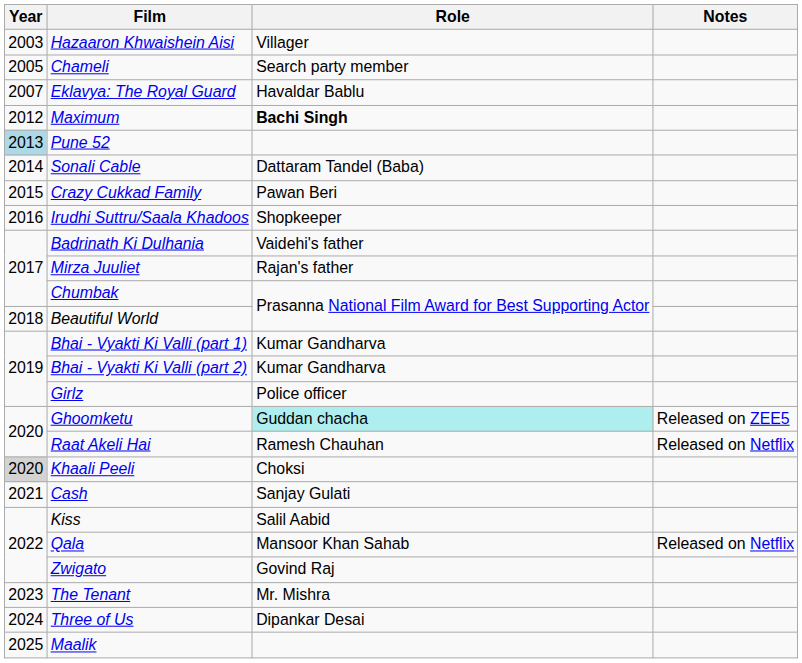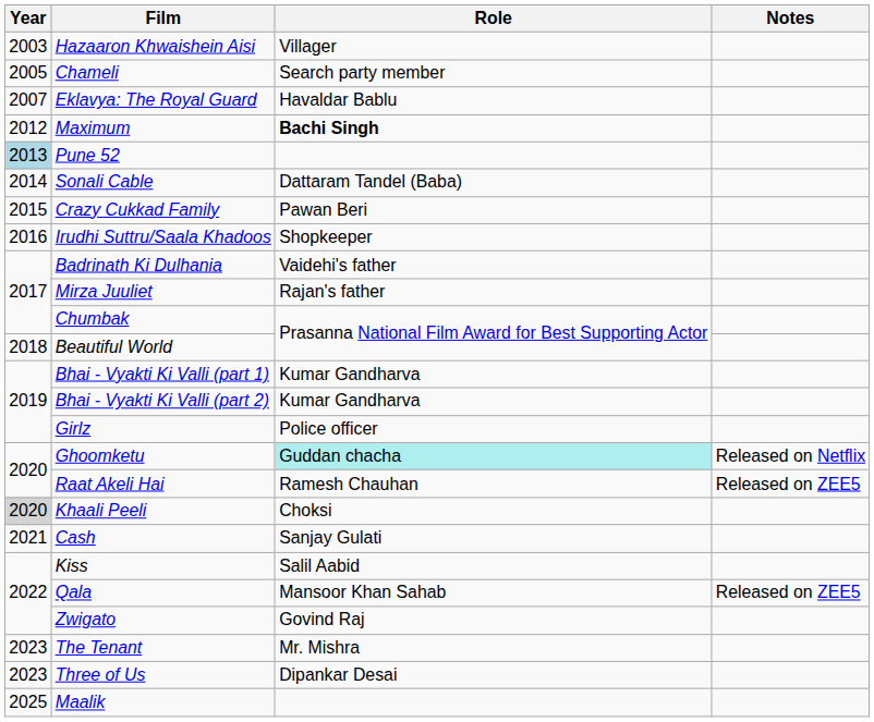 <table class="wikitable sortable">
 <tr style="background:#ccc; text-align:center;">
 <th>Year</th>
 <th>Film</th>
 <th>Role</th>
 <th>Notes</th>
 </tr>
 <tr>
 <td>2003</td>
 <td><em><a href='#'>Hazaaron Khwaishein Aisi</a></em></td>
 <td>Villager</td>
 <td></td>
 </tr>
 <tr>
 <td>2005</td>
 <td><em><a href='#'>Chameli</a></em></td>
 <td>Search party member</td>
 <td></td>
 </tr>
 <tr>
 <td>2007</td>
 <td><em><a href='#'>Eklavya: The Royal Guard</a></em></td>
 <td>Havaldar Bablu</td>
 <td></td>
 </tr>
 <tr>
 <td>2012</td>
 <td><em><a href='#'>Maximum</a></em></td>
 <td><strong>Bachi Singh</strong></td>
 <td></td>
 </tr>
 <tr>
 <td style="background: lightblue;">2013</td>
 <td><em><a href='#'>Pune 52</a></em></td>
 <td></td>
 <td></td>
 </tr>
 <tr>
 <td>2014</td>
 <td><em><a href='#'>Sonali Cable</a></em></td>
 <td>Dattaram Tandel (Baba)</td>
 <td></td>
 </tr>
 <tr>
 <td>2015</td>
 <td><em><a href='#'>Crazy Cukkad Family</a></em></td>
 <td>Pawan Beri</td>
 <td></td>
 </tr>
 <tr>
 <td>2016</td>
 <td><em><a href='#'>Irudhi Suttru/Saala Khadoos</a></em></td>
 <td>Shopkeeper</td>
 <td></td>
 </tr>
 <tr>
 <td rowspan="3">2017</td>
 <td><em><a href='#'>Badrinath Ki Dulhania</a></em></td>
 <td>Vaidehi's father</td>
 <td></td>
 </tr>
 <tr>
 <td><em><a href='#'>Mirza Juuliet</a></em></td>
 <td>Rajan's father</td>
 <td></td>
 </tr>
 <tr>
 <td><em><a href='#'>Chumbak</a></em></td>
 <td rowspan="2">Prasanna <a href='#'>National Film Award for Best Supporting Actor</a></td>
 <td></td>
 </tr>
 <tr>
 <td>2018</td>
 <td><em>Beautiful World</em></td>
 <td></td>
 </tr>
 <tr>
 <td rowspan="3">2019</td>
 <td><em><a href='#'>Bhai - Vyakti Ki Valli (part 1)</a></em></td>
 <td>Kumar Gandharva</td>
 <td></td>
 </tr>
 <tr>
 <td><em><a href='#'>Bhai - Vyakti Ki Valli (part 2)</a></em></td>
 <td>Kumar Gandharva</td>
 <td></td>
 </tr>
 <tr>
 <td><em><a href='#'>Girlz</a></em></td>
 <td>Police officer</td>
 <td></td>
 </tr>
 <tr>
 <td rowspan="2">2020</td>
 <td><em><a href='#'>Ghoomketu</a></em></td>
 <td style="background: paleturquoise;">Guddan chacha</td>
-<td>Released on <a href='#'>ZEE5</a></td>
+<td>Released on <a href='#'>Netflix</a></td>
 </tr>
 <tr>
 <td><em><a href='#'>Raat Akeli Hai</a></em></td>
 <td>Ramesh Chauhan</td>
-<td>Released on <a href='#'>Netflix</a></td>
+<td>Released on <a href='#'>ZEE5</a></td>
 </tr>
 <tr>
 <td style="background: lightgrey;">2020</td>
 <td><em><a href='#'>Khaali Peeli</a></em></td>
 <td>Choksi</td>
 <td></td>
 </tr>
 <tr>
 <td>2021</td>
 <td><em><a href='#'>Cash</a></em></td>
 <td>Sanjay Gulati</td>
 <td></td>
 </tr>
 <tr>
 <td rowspan="3">2022</td>
 <td><em>Kiss</em></td>
 <td>Salil Aabid</td>
 <td></td>
 </tr>
 <tr>
 <td><em><a href='#'>Qala</a></em></td>
 <td>Mansoor Khan Sahab</td>
-<td>Released on <a href='#'>Netflix</a></td>
+<td>Released on <a href='#'>ZEE5</a></td>
 </tr>
 <tr>
 <td><em><a href='#'>Zwigato</a></em></td>
 <td>Govind Raj</td>
 <td></td>
 </tr>
 <tr>
 <td>2023</td>
 <td><em><a href='#'>The Tenant</a></em></td>
 <td>Mr. Mishra</td>
 <td></td>
 </tr>
 <tr>
-<td>2024</td>
+<td>2023</td>
 <td><em><a href='#'>Three of Us</a></em></td>
 <td>Dipankar Desai</td>
 <td></td>
 </tr>
 <tr>
 <td>2025</td>
 <td><em><a href='#'>Maalik</a></em></td>
 <td></td>
 <td></td>
 </tr>
 </table>
